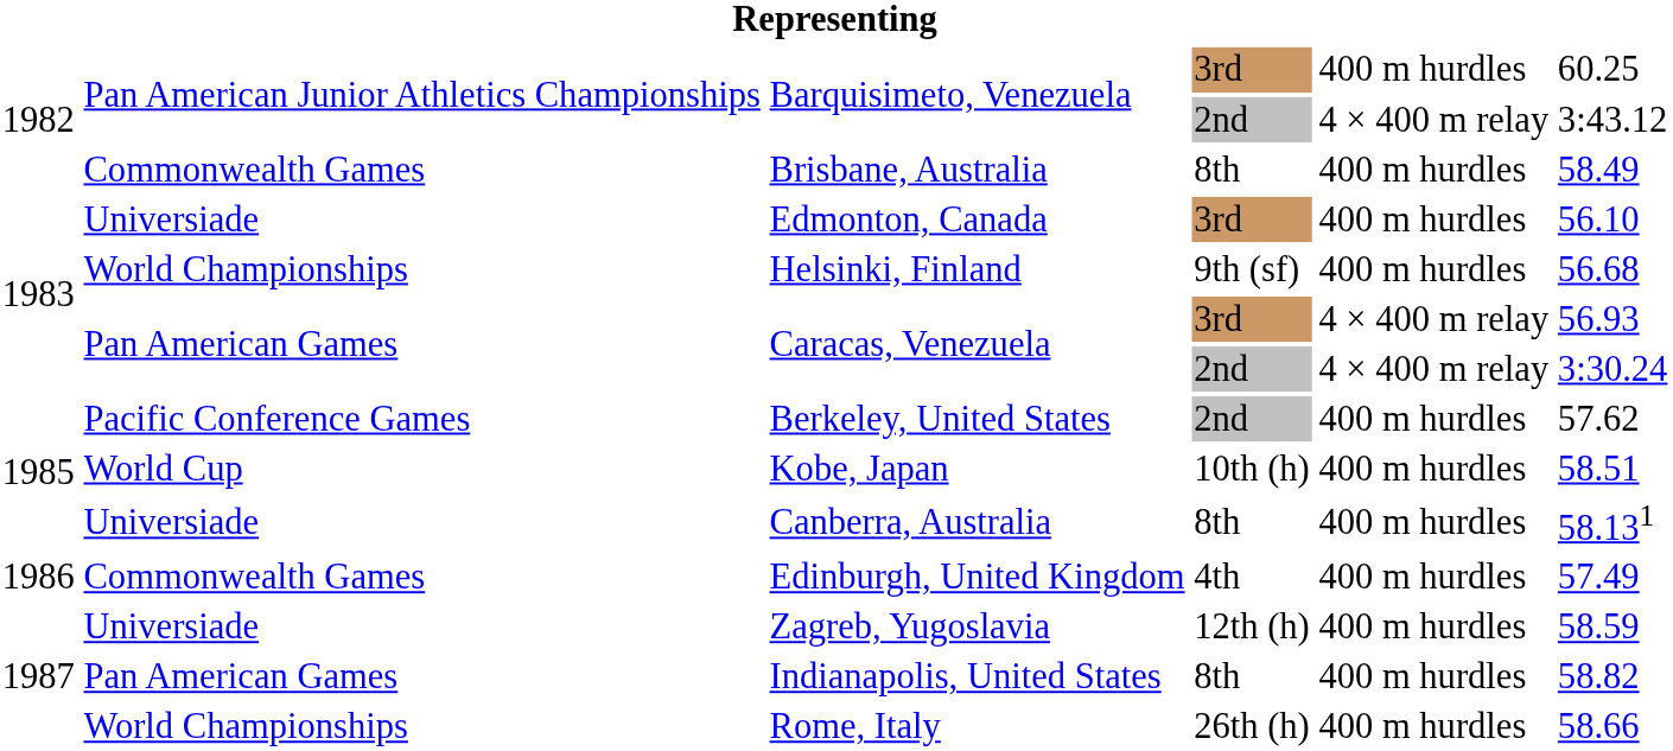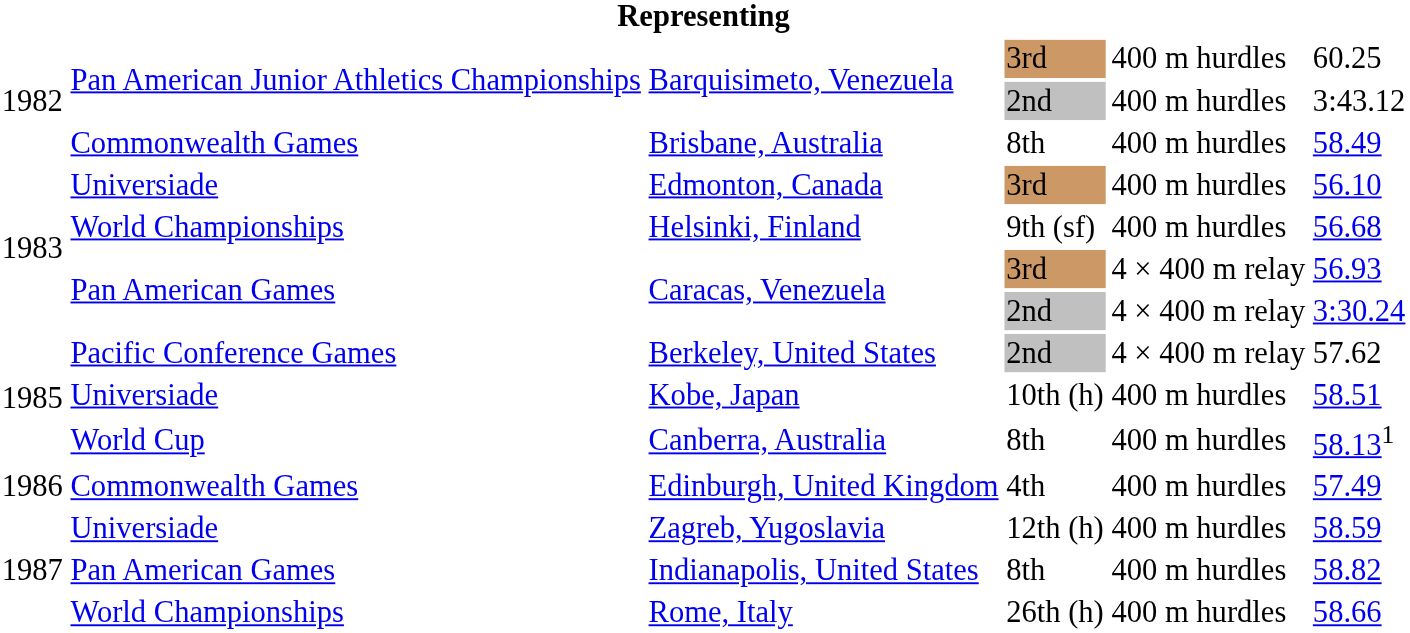 <table>
 <tr>
 <th colspan=6>Representing </th>
 </tr>
 <tr>
 <td rowspan=3>1982</td>
 <td rowspan=2><a href='#'>Pan American Junior Athletics Championships</a></td>
 <td rowspan=2><a href='#'>Barquisimeto, Venezuela</a></td>
 <td bgcolor=cc9966>3rd</td>
 <td>400 m hurdles</td>
 <td>60.25</td>
 </tr>
 <tr>
 <td bgcolor=silver>2nd</td>
-<td>4 × 400 m relay</td>
+<td>400 m hurdles</td>
 <td>3:43.12</td>
 </tr>
 <tr>
 <td><a href='#'>Commonwealth Games</a></td>
 <td><a href='#'>Brisbane, Australia</a></td>
 <td>8th</td>
 <td>400 m hurdles</td>
 <td><a href='#'>58.49</a></td>
 </tr>
 <tr>
 <td rowspan=4>1983</td>
 <td><a href='#'>Universiade</a></td>
 <td><a href='#'>Edmonton, Canada</a></td>
 <td bgcolor=cc9966>3rd</td>
 <td>400 m hurdles</td>
 <td><a href='#'>56.10</a></td>
 </tr>
 <tr>
 <td><a href='#'>World Championships</a></td>
 <td><a href='#'>Helsinki, Finland</a></td>
 <td>9th (sf)</td>
 <td>400 m hurdles</td>
 <td><a href='#'>56.68</a></td>
 </tr>
 <tr>
 <td rowspan=2><a href='#'>Pan American Games</a></td>
 <td rowspan=2><a href='#'>Caracas, Venezuela</a></td>
 <td bgcolor=cc9966>3rd</td>
 <td>4 × 400 m relay</td>
 <td><a href='#'>56.93</a></td>
 </tr>
 <tr>
 <td bgcolor=silver>2nd</td>
 <td>4 × 400 m relay</td>
 <td><a href='#'>3:30.24</a></td>
 </tr>
 <tr>
 <td rowspan=3>1985</td>
 <td><a href='#'>Pacific Conference Games</a></td>
 <td><a href='#'>Berkeley, United States</a></td>
 <td bgcolor=silver>2nd</td>
-<td>400 m hurdles</td>
+<td>4 × 400 m relay</td>
 <td>57.62</td>
 </tr>
 <tr>
-<td><a href='#'>World Cup</a></td>
+<td><a href='#'>Universiade</a></td>
 <td><a href='#'>Kobe, Japan</a></td>
 <td>10th (h)</td>
 <td>400 m hurdles</td>
 <td><a href='#'>58.51</a></td>
 </tr>
 <tr>
-<td><a href='#'>Universiade</a></td>
+<td><a href='#'>World Cup</a></td>
 <td><a href='#'>Canberra, Australia</a></td>
 <td>8th</td>
 <td>400 m hurdles</td>
 <td><a href='#'>58.13</a><sup>1</sup></td>
 </tr>
 <tr>
 <td>1986</td>
 <td><a href='#'>Commonwealth Games</a></td>
 <td><a href='#'>Edinburgh, United Kingdom</a></td>
 <td>4th</td>
 <td>400 m hurdles</td>
 <td><a href='#'>57.49</a></td>
 </tr>
 <tr>
 <td rowspan=3>1987</td>
 <td><a href='#'>Universiade</a></td>
 <td><a href='#'>Zagreb, Yugoslavia</a></td>
 <td>12th (h)</td>
 <td>400 m hurdles</td>
 <td><a href='#'>58.59</a></td>
 </tr>
 <tr>
 <td><a href='#'>Pan American Games</a></td>
 <td><a href='#'>Indianapolis, United States</a></td>
 <td>8th</td>
 <td>400 m hurdles</td>
 <td><a href='#'>58.82</a></td>
 </tr>
 <tr>
 <td><a href='#'>World Championships</a></td>
 <td><a href='#'>Rome, Italy</a></td>
 <td>26th (h)</td>
 <td>400 m hurdles</td>
 <td><a href='#'>58.66</a></td>
 </tr>
 </table>
